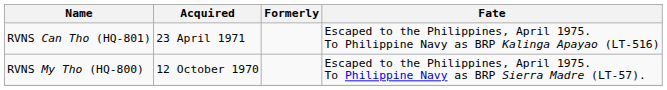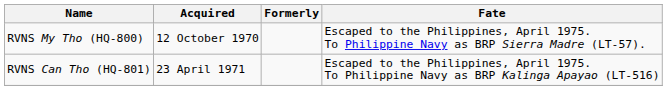 <table class="wikitable" style="font-size:95%;">
 <tr>
 <th>Name</th>
 <th>Acquired</th>
 <th>Formerly</th>
 <th>Fate</th>
 </tr>
 <tr>
+<td>RVNS <em>My Tho</em> (HQ-800)</td>
+<td>12 October 1970</td>
+<td></td>
+<td>Escaped to the Philippines, April 1975.<br>To <a href='#'>Philippine Navy</a> as BRP <em>Sierra Madre</em> (LT-57).</td>
+</tr>
+<tr>
 <td>RVNS <em>Can Tho</em> (HQ-801)</td>
 <td>23 April 1971</td>
 <td></td>
 <td>Escaped to the Philippines, April 1975.<br>To Philippine Navy as BRP <em>Kalinga Apayao</em> (LT-516)</td>
 </tr>
 <tr>
-<td>RVNS <em>My Tho</em> (HQ-800)</td>
-<td>12 October 1970</td>
-<td></td>
-<td>Escaped to the Philippines, April 1975.<br>To <a href='#'>Philippine Navy</a> as BRP <em>Sierra Madre</em> (LT-57).</td>
-</tr>
-<tr>
 </tr>
 </table>
